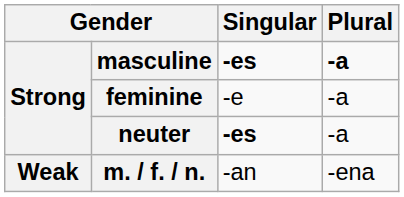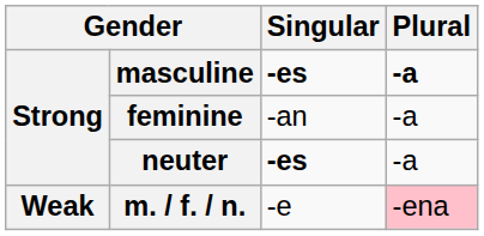 <table class="wikitable">
 <tr>
 <th colspan=2>Gender</th>
 <th>Singular</th>
 <th>Plural</th>
 </tr>
 <tr>
 <th rowspan=3>Strong</th>
 <th>masculine</th>
 <td><strong>-es</strong></td>
 <td><strong>-a</strong></td>
 </tr>
 <tr>
 <th>feminine</th>
-<td>-e</td>
+<td>-an</td>
 <td>-a</td>
 </tr>
 <tr>
 <th>neuter</th>
 <td><strong>-es</strong></td>
 <td>-a</td>
 </tr>
 <tr>
 <th>Weak</th>
 <th>m. / f. / n.</th>
-<td>-an</td>
-<td>-ena</td>
+<td>-e</td>
+<td style="background: pink;">-ena</td>
 </tr>
 </table>
